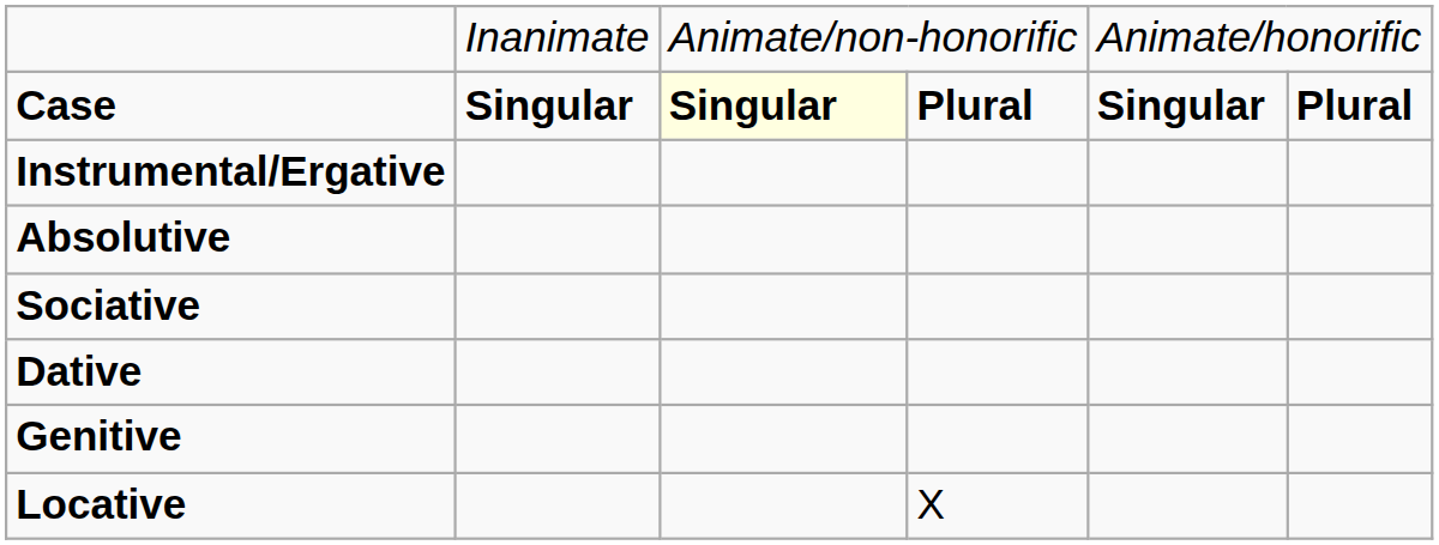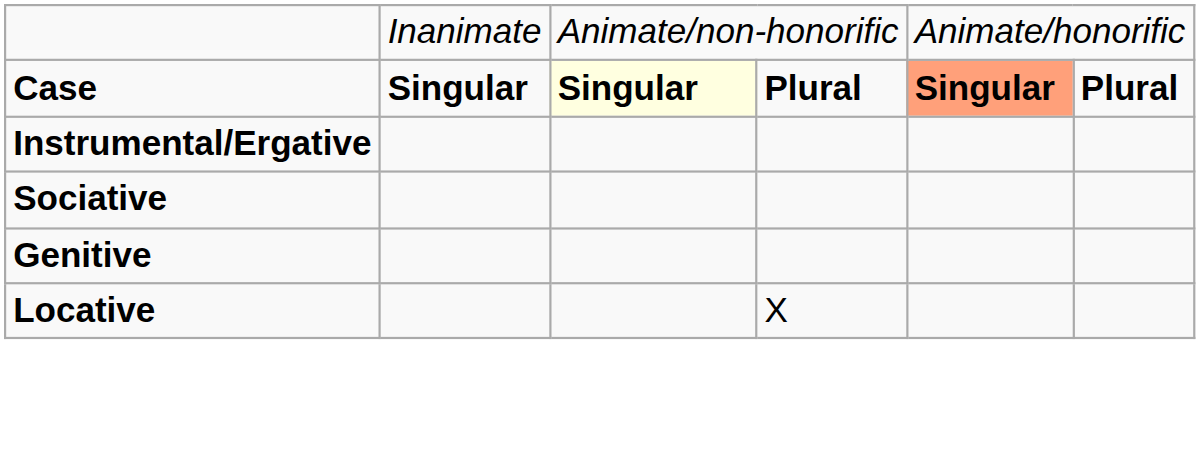 <table class="wikitable">
 <tr>
 <td></td>
 <td><em>Inanimate</em></td>
 <td colspan="2"><em>Animate/non-honorific</em></td>
 <td colspan="2"><em>Animate/honorific</em></td>
 </tr>
 <tr>
 <td><strong>Case</strong></td>
 <td><strong>Singular</strong></td>
 <td style="background: lightyellow;"><strong>Singular</strong></td>
 <td><strong>Plural</strong></td>
-<td><strong>Singular</strong></td>
+<td style="background: lightsalmon;"><strong>Singular</strong></td>
 <td><strong>Plural</strong></td>
 </tr>
 <tr>
 <td><strong>Instrumental/Ergative</strong></td>
 <td></td>
 <td></td>
 <td></td>
 <td></td>
 <td></td>
 </tr>
 <tr>
-<td><strong>Absolutive</strong></td>
-<td></td>
-<td></td>
-<td></td>
-<td></td>
-<td></td>
-</tr>
-<tr>
 <td><strong>Sociative</strong></td>
-<td></td>
-<td></td>
-<td></td>
-<td></td>
-<td></td>
-</tr>
-<tr>
-<td><strong>Dative</strong></td>
 <td></td>
 <td></td>
 <td></td>
 <td></td>
 <td></td>
 </tr>
 <tr>
 <td><strong>Genitive</strong></td>
 <td></td>
 <td></td>
 <td></td>
 <td></td>
 <td></td>
 </tr>
 <tr>
 <td><strong>Locative</strong></td>
 <td></td>
 <td></td>
 <td>X</td>
 <td></td>
 <td></td>
 </tr>
 </table>
